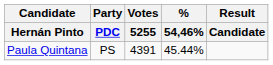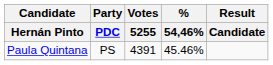 <table class="wikitable" style="text-align:center;">
 <tr>
 <th>Candidate</th>
 <th>Party</th>
 <th>Votes</th>
 <th>%</th>
 <th>Result</th>
 </tr>
 <tr>
 <th>Hernán Pinto</th>
 <th><a href='#'>PDC</a></th>
 <th>5255</th>
 <th>54,46%</th>
 <th>Candidate</th>
 </tr>
 <tr>
 <td><a href='#'>Paula Quintana</a></td>
 <td>PS</td>
 <td>4391</td>
-<td>45.44%</td>
+<td>45.46%</td>
 <td></td>
 </tr>
 </table>
